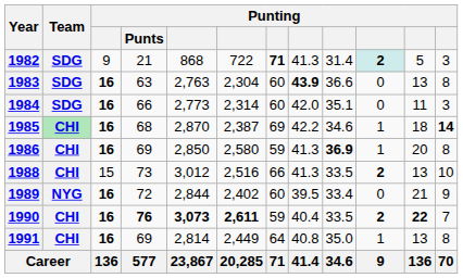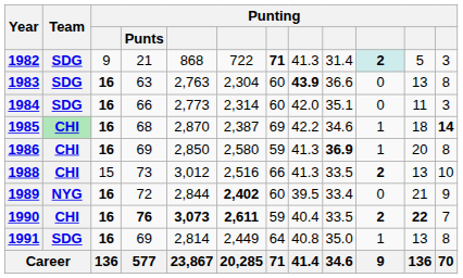 <table class=wikitable style="text-align:center;">
 <tr>
 <th rowspan="2">Year</th>
 <th rowspan="2">Team</th>
 <th colspan="10">Punting</th>
 </tr>
 <tr>
 <th></th>
 <th>Punts</th>
 <th></th>
 <th></th>
 <th></th>
 <th></th>
 <th></th>
 <th></th>
 <th></th>
 <th></th>
 </tr>
 <tr>
 <th><a href='#'>1982</a></th>
 <th><a href='#'>SDG</a></th>
 <td>9</td>
 <td>21</td>
 <td>868</td>
 <td>722</td>
 <td><strong>71</strong></td>
 <td>41.3</td>
 <td>31.4</td>
 <td style="background:#cfecec; width:3em;"><strong>2</strong></td>
 <td>5</td>
 <td>3</td>
 </tr>
 <tr>
 <th><a href='#'>1983</a></th>
 <th><a href='#'>SDG</a></th>
 <td><strong>16</strong></td>
 <td>63</td>
 <td>2,763</td>
 <td>2,304</td>
 <td>60</td>
 <td><strong>43.9</strong></td>
 <td>36.6</td>
 <td>0</td>
 <td>13</td>
 <td>8</td>
 </tr>
 <tr>
 <th><a href='#'>1984</a></th>
 <th><a href='#'>SDG</a></th>
 <td><strong>16</strong></td>
 <td>66</td>
 <td>2,773</td>
 <td>2,314</td>
 <td>60</td>
 <td>42.0</td>
 <td>35.1</td>
 <td>0</td>
 <td>11</td>
 <td>3</td>
 </tr>
 <tr>
 <th><a href='#'>1985</a></th>
 <th style="background:#afe6ba; width:3em;"><a href='#'>CHI</a></th>
 <td><strong>16</strong></td>
 <td>68</td>
 <td>2,870</td>
 <td>2,387</td>
 <td>69</td>
 <td>42.2</td>
 <td>34.6</td>
 <td>1</td>
 <td>18</td>
 <td><strong>14</strong></td>
 </tr>
 <tr>
 <th><a href='#'>1986</a></th>
 <th><a href='#'>CHI</a></th>
 <td><strong>16</strong></td>
 <td>69</td>
 <td>2,850</td>
 <td>2,580</td>
 <td>59</td>
 <td>41.3</td>
 <td><strong>36.9</strong></td>
 <td>1</td>
 <td>20</td>
 <td>8</td>
 </tr>
 <tr>
 <th><a href='#'>1988</a></th>
 <th><a href='#'>CHI</a></th>
 <td>15</td>
 <td>73</td>
 <td>3,012</td>
 <td>2,516</td>
 <td>66</td>
 <td>41.3</td>
 <td>33.5</td>
 <td><strong>2</strong></td>
 <td>13</td>
 <td>10</td>
 </tr>
 <tr>
 <th><a href='#'>1989</a></th>
 <th><a href='#'>NYG</a></th>
 <td><strong>16</strong></td>
 <td>72</td>
 <td>2,844</td>
-<td>2,402</td>
+<td><strong>2,402</strong></td>
 <td>60</td>
 <td>39.5</td>
 <td>33.4</td>
 <td>0</td>
 <td>21</td>
 <td>9</td>
 </tr>
 <tr>
 <th><a href='#'>1990</a></th>
 <th><a href='#'>CHI</a></th>
 <td><strong>16</strong></td>
 <td><strong>76</strong></td>
 <td><strong>3,073</strong></td>
 <td><strong>2,611</strong></td>
 <td>59</td>
 <td>40.4</td>
 <td>33.5</td>
 <td><strong>2</strong></td>
 <td><strong>22</strong></td>
 <td>7</td>
 </tr>
 <tr>
 <th><a href='#'>1991</a></th>
-<th><a href='#'>CHI</a></th>
+<th><a href='#'>SDG</a></th>
 <td><strong>16</strong></td>
 <td>69</td>
 <td>2,814</td>
 <td>2,449</td>
 <td>64</td>
 <td>40.8</td>
 <td>35.0</td>
 <td>1</td>
 <td>13</td>
 <td>8</td>
 </tr>
 <tr>
 <th colspan="2">Career</th>
 <th>136</th>
 <th>577</th>
 <th>23,867</th>
 <th>20,285</th>
 <th>71</th>
 <th>41.4</th>
 <th>34.6</th>
 <th>9</th>
 <th>136</th>
 <th>70</th>
 </tr>
 </table>
